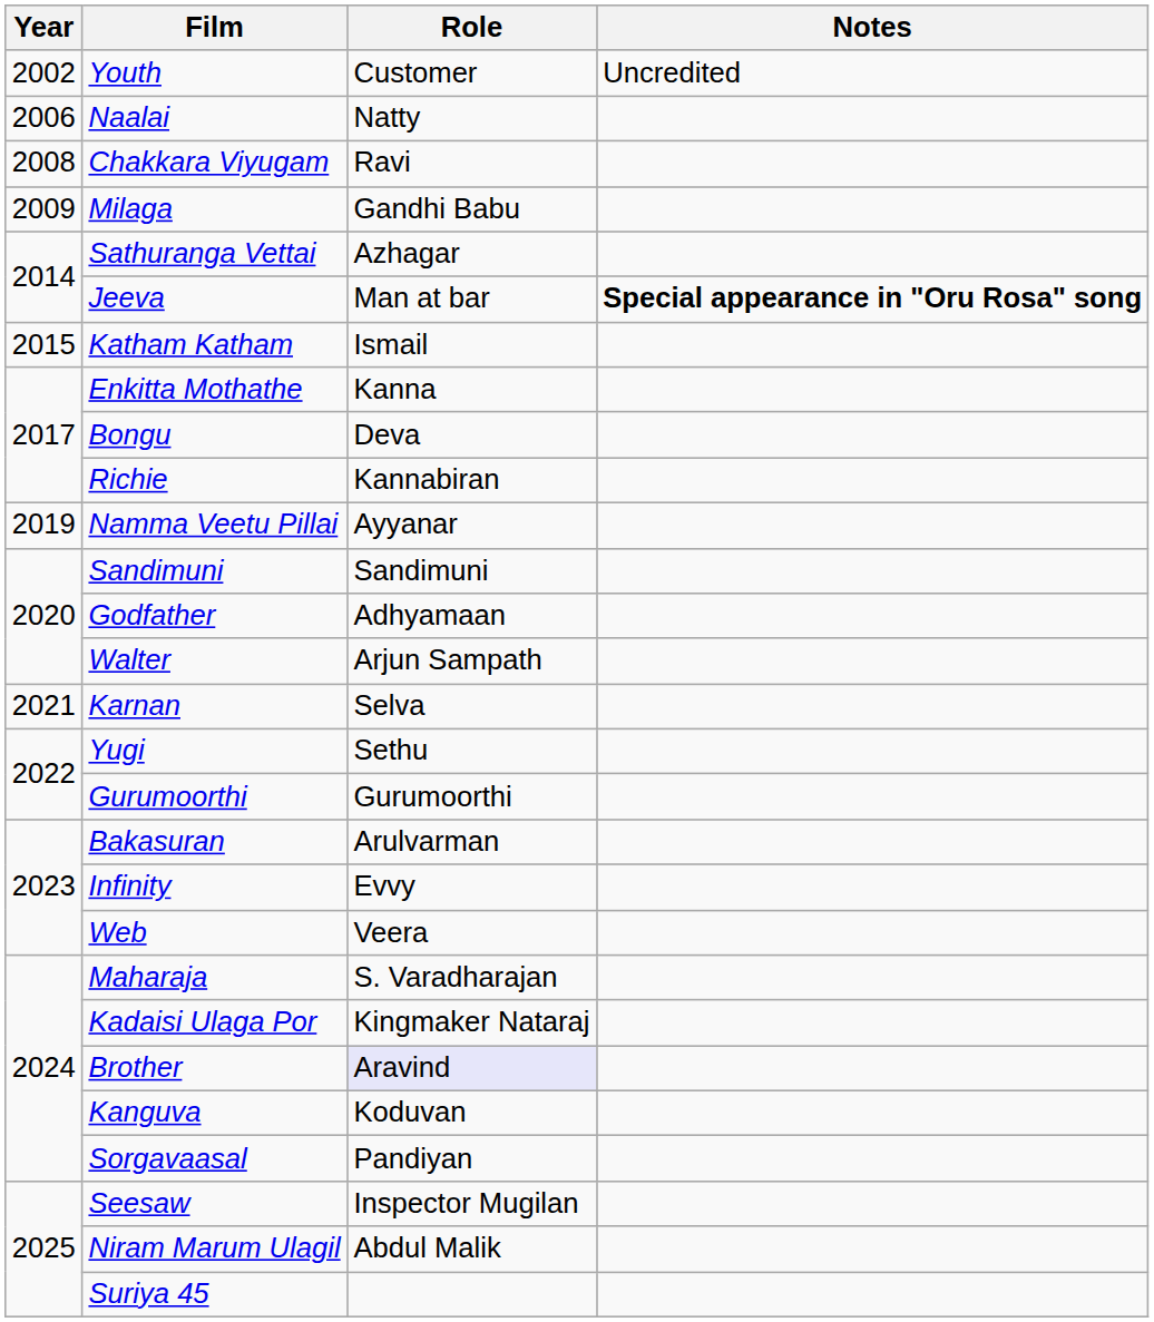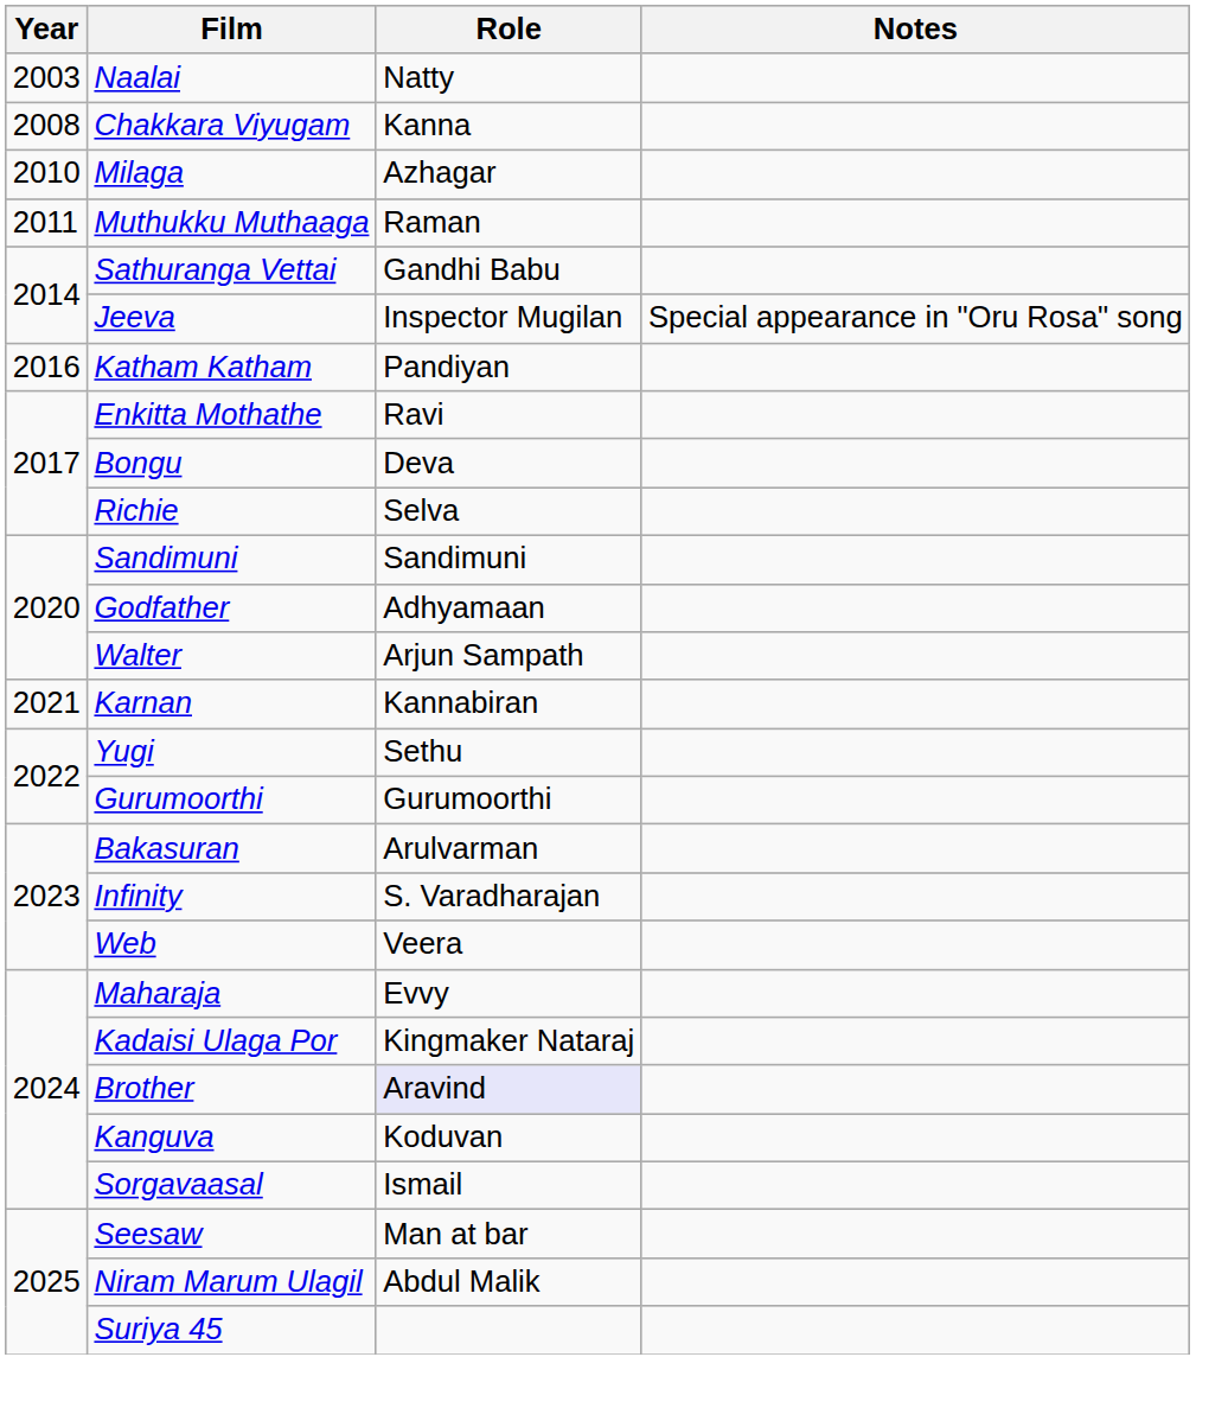 <table class="wikitable sortable">
 <tr>
 <th>Year</th>
 <th>Film</th>
 <th>Role</th>
 <th>Notes</th>
 </tr>
 <tr>
-<td>2002</td>
-<td><em><a href='#'>Youth</a></em></td>
-<td>Customer</td>
-<td>Uncredited</td>
-</tr>
-<tr>
-<td>2006</td>
+<td>2003</td>
 <td><em><a href='#'>Naalai</a></em></td>
 <td>Natty</td>
 <td></td>
 </tr>
 <tr>
 <td>2008</td>
 <td><em><a href='#'>Chakkara Viyugam</a></em></td>
-<td>Ravi</td>
+<td>Kanna</td>
 <td></td>
 </tr>
 <tr>
-<td>2009</td>
+<td>2010</td>
 <td><em><a href='#'>Milaga</a></em></td>
-<td>Gandhi Babu</td>
+<td>Azhagar</td>
+<td></td>
+</tr>
+<tr>
+<td>2011</td>
+<td><em><a href='#'>Muthukku Muthaaga</a></em></td>
+<td>Raman</td>
 <td></td>
 </tr>
 <tr>
 <td rowspan="2">2014</td>
 <td><em><a href='#'>Sathuranga Vettai</a></em></td>
-<td>Azhagar</td>
+<td>Gandhi Babu</td>
 <td></td>
 </tr>
 <tr>
 <td><em><a href='#'>Jeeva</a></em></td>
-<td>Man at bar</td>
-<td><strong>Special appearance in "Oru Rosa" song</strong></td>
+<td>Inspector Mugilan</td>
+<td>Special appearance in "Oru Rosa" song</td>
 </tr>
 <tr>
-<td>2015</td>
+<td>2016</td>
 <td><em><a href='#'>Katham Katham</a></em></td>
-<td>Ismail</td>
+<td>Pandiyan</td>
 <td></td>
 </tr>
 <tr>
 <td rowspan="3">2017</td>
 <td><em><a href='#'>Enkitta Mothathe</a></em></td>
-<td>Kanna</td>
+<td>Ravi</td>
 <td></td>
 </tr>
 <tr>
 <td><em><a href='#'>Bongu</a></em></td>
 <td>Deva</td>
 <td></td>
 </tr>
 <tr>
 <td><em><a href='#'>Richie</a></em></td>
-<td>Kannabiran</td>
-<td></td>
-</tr>
-<tr>
-<td>2019</td>
-<td><em><a href='#'>Namma Veetu Pillai</a></em></td>
-<td>Ayyanar</td>
+<td>Selva</td>
 <td></td>
 </tr>
 <tr>
 <td rowspan="3">2020</td>
 <td><em><a href='#'>Sandimuni</a></em></td>
 <td>Sandimuni</td>
 <td></td>
 </tr>
 <tr>
 <td><em><a href='#'>Godfather</a></em></td>
 <td>Adhyamaan</td>
 <td></td>
 </tr>
 <tr>
 <td><em><a href='#'>Walter</a></em></td>
 <td>Arjun Sampath</td>
 <td></td>
 </tr>
 <tr>
 <td>2021</td>
 <td><em><a href='#'>Karnan</a></em></td>
-<td>Selva</td>
+<td>Kannabiran</td>
 <td></td>
 </tr>
 <tr>
 <td rowspan="2">2022</td>
 <td><em><a href='#'>Yugi</a></em></td>
 <td>Sethu</td>
 <td></td>
 </tr>
 <tr>
 <td><em><a href='#'>Gurumoorthi</a></em></td>
 <td>Gurumoorthi</td>
 <td></td>
 </tr>
 <tr>
 <td rowspan="3">2023</td>
 <td><em><a href='#'>Bakasuran</a></em></td>
 <td>Arulvarman</td>
 <td></td>
 </tr>
 <tr>
 <td><em><a href='#'>Infinity</a></em></td>
-<td>Evvy</td>
+<td>S. Varadharajan</td>
 <td></td>
 </tr>
 <tr>
 <td><em><a href='#'>Web</a></em></td>
 <td>Veera</td>
 <td></td>
 </tr>
 <tr>
 <td rowspan="5">2024</td>
 <td><em><a href='#'>Maharaja</a></em></td>
-<td>S. Varadharajan</td>
+<td>Evvy</td>
 <td></td>
 </tr>
 <tr>
 <td><em><a href='#'>Kadaisi Ulaga Por</a></em></td>
 <td>Kingmaker Nataraj</td>
 <td></td>
 </tr>
 <tr>
 <td><em><a href='#'>Brother</a></em></td>
 <td style="background: lavender;">Aravind</td>
 <td></td>
 </tr>
 <tr>
 <td><em><a href='#'>Kanguva</a></em></td>
 <td>Koduvan</td>
 <td></td>
 </tr>
 <tr>
 <td><em><a href='#'>Sorgavaasal</a></em></td>
-<td>Pandiyan</td>
+<td>Ismail</td>
 <td></td>
 </tr>
 <tr>
 <td rowspan="3">2025</td>
 <td><em><a href='#'>Seesaw</a></em></td>
-<td>Inspector Mugilan</td>
+<td>Man at bar</td>
 <td></td>
 </tr>
 <tr>
 <td><em><a href='#'>Niram Marum Ulagil</a></em></td>
 <td>Abdul Malik</td>
 <td></td>
 </tr>
 <tr>
 <td><em><a href='#'>Suriya 45</a></em></td>
 <td></td>
 <td></td>
 </tr>
 <tr>
 </tr>
 </table>
